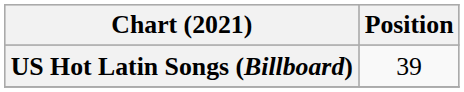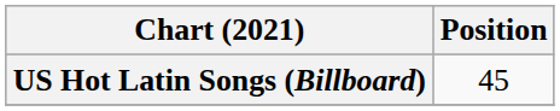 <table class="wikitable plainrowheaders" style="text-align:center">
 <tr>
 <th scope="col">Chart (2021)</th>
 <th scope="col">Position</th>
 </tr>
 <tr>
 <th scope="row">US Hot Latin Songs (<em>Billboard</em>)</th>
-<td>39</td>
+<td>45</td>
 </tr>
 <tr>
 </tr>
 </table>
